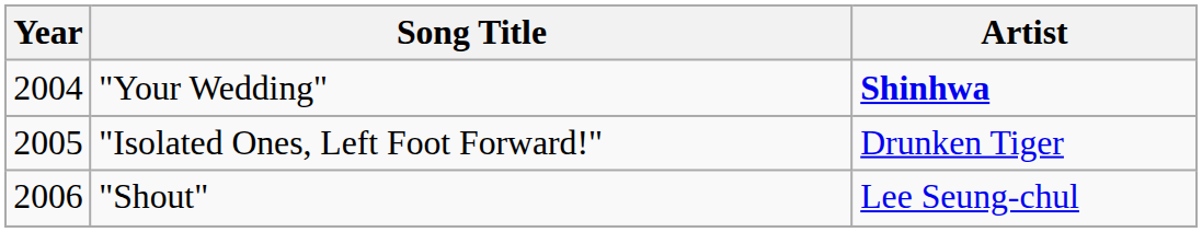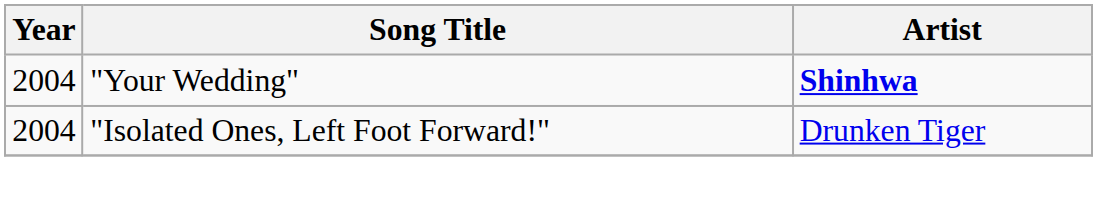 <table class="wikitable" style="width:550px">
 <tr>
 <th width=10>Year</th>
 <th>Song Title</th>
 <th>Artist</th>
 </tr>
 <tr>
 <td>2004</td>
 <td>"Your Wedding" </td>
 <td><strong><a href='#'>Shinhwa</a></strong></td>
 </tr>
 <tr>
-<td>2005</td>
+<td>2004</td>
 <td>"Isolated Ones, Left Foot Forward!" </td>
 <td><a href='#'>Drunken Tiger</a></td>
 </tr>
 <tr>
-<td>2006</td>
-<td>"Shout" </td>
-<td><a href='#'>Lee Seung-chul</a></td>
-</tr>
-<tr>
 </tr>
 </table>
